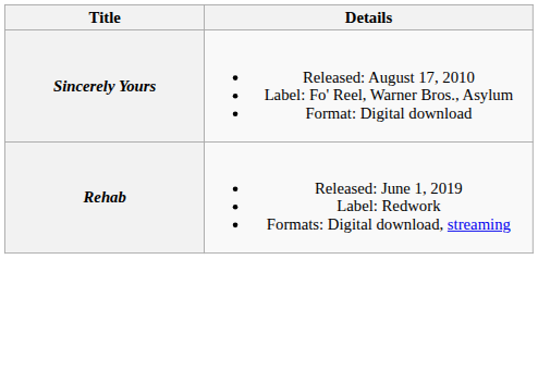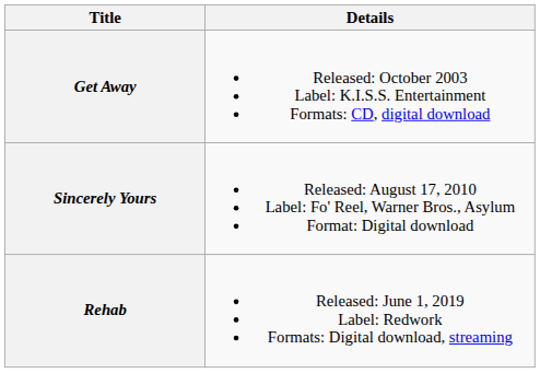 <table class="wikitable plainrowheaders" style="text-align:center;">
 <tr>
 <th style="width:12em;">Title</th>
 <th style="width:20em;">Details</th>
+</tr>
+<tr>
+<th scope="row"><em>Get Away</em></th>
+<td><br><ul><li>Released: October 2003</li><li>Label: K.I.S.S. Entertainment</li><li>Formats: <a href='#'>CD</a>, <a href='#'>digital download</a></li></ul></td>
 </tr>
 <tr>
 <th scope="row"><em>Sincerely Yours</em></th>
 <td><br><ul><li>Released: August 17, 2010</li><li>Label: Fo' Reel, Warner Bros., Asylum</li><li>Format: Digital download</li></ul></td>
 </tr>
 <tr>
 <th scope="row"><em>Rehab</em></th>
 <td><br><ul><li>Released: June 1, 2019</li><li>Label: Redwork</li><li>Formats: Digital download, <a href='#'>streaming</a></li></ul></td>
 </tr>
 </table>
